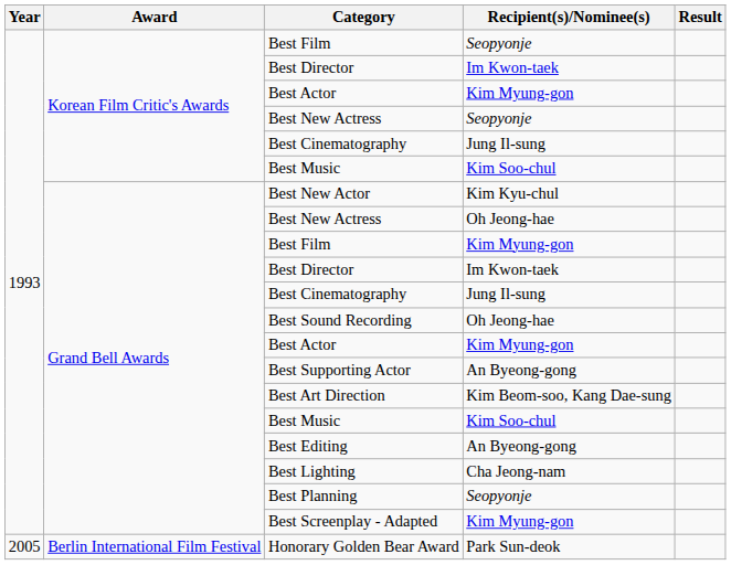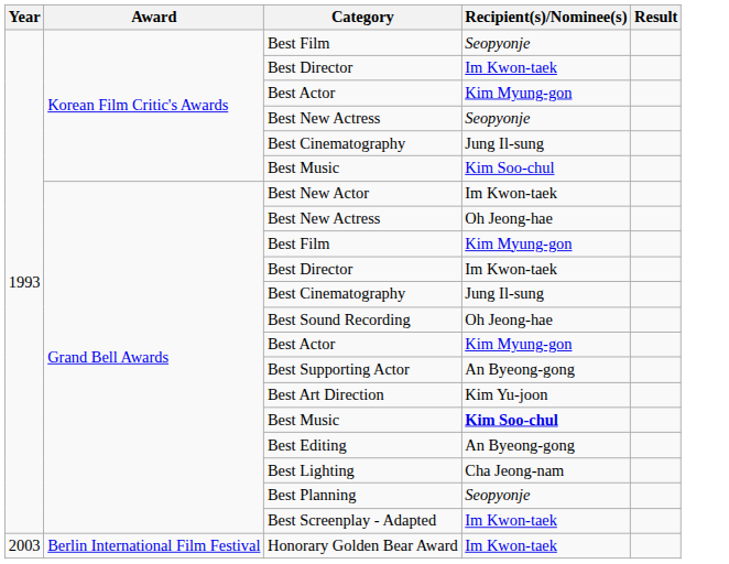 <table class="wikitable sortable">
 <tr>
 <th>Year</th>
 <th>Award</th>
 <th>Category</th>
 <th>Recipient(s)/Nominee(s)</th>
 <th>Result</th>
 </tr>
 <tr>
 <td rowspan="20">1993</td>
 <td rowspan="6"><a href='#'>Korean Film Critic's Awards</a></td>
 <td>Best Film</td>
 <td><em>Seopyonje</em></td>
 <td></td>
 </tr>
 <tr>
 <td>Best Director</td>
 <td><a href='#'>Im Kwon-taek</a></td>
 <td></td>
 </tr>
 <tr>
 <td>Best Actor</td>
 <td><a href='#'>Kim Myung-gon</a></td>
 <td></td>
 </tr>
 <tr>
 <td>Best New Actress</td>
 <td><em>Seopyonje</em></td>
 <td></td>
 </tr>
 <tr>
 <td>Best Cinematography</td>
 <td>Jung Il-sung</td>
 <td></td>
 </tr>
 <tr>
 <td>Best Music</td>
 <td><a href='#'>Kim Soo-chul</a></td>
 <td></td>
 </tr>
 <tr>
 <td rowspan="14"><a href='#'>Grand Bell Awards</a></td>
 <td>Best New Actor</td>
-<td>Kim Kyu-chul</td>
+<td>Im Kwon-taek</td>
 <td></td>
 </tr>
 <tr>
 <td>Best New Actress</td>
 <td>Oh Jeong-hae</td>
 <td></td>
 </tr>
 <tr>
 <td>Best Film</td>
 <td><a href='#'>Kim Myung-gon</a></td>
 <td></td>
 </tr>
 <tr>
 <td>Best Director</td>
 <td>Im Kwon-taek</td>
 <td></td>
 </tr>
 <tr>
 <td>Best Cinematography</td>
 <td>Jung Il-sung</td>
 <td></td>
 </tr>
 <tr>
 <td>Best Sound Recording</td>
 <td>Oh Jeong-hae</td>
 <td></td>
 </tr>
 <tr>
 <td>Best Actor</td>
 <td><a href='#'>Kim Myung-gon</a></td>
 <td></td>
 </tr>
 <tr>
 <td>Best Supporting Actor</td>
 <td>An Byeong-gong</td>
 <td></td>
 </tr>
 <tr>
 <td>Best Art Direction</td>
-<td>Kim Beom-soo, Kang Dae-sung</td>
+<td>Kim Yu-joon</td>
 <td></td>
 </tr>
 <tr>
 <td>Best Music</td>
-<td><a href='#'>Kim Soo-chul</a></td>
+<td><strong><a href='#'>Kim Soo-chul</a></strong></td>
 <td></td>
 </tr>
 <tr>
 <td>Best Editing</td>
 <td>An Byeong-gong</td>
 <td></td>
 </tr>
 <tr>
 <td>Best Lighting</td>
 <td>Cha Jeong-nam</td>
 <td></td>
 </tr>
 <tr>
 <td>Best Planning</td>
 <td><em>Seopyonje</em></td>
 <td></td>
 </tr>
 <tr>
 <td>Best Screenplay - Adapted</td>
-<td><a href='#'>Kim Myung-gon</a></td>
+<td><a href='#'>Im Kwon-taek</a></td>
 <td></td>
 </tr>
 <tr>
-<td>2005</td>
+<td>2003</td>
 <td><a href='#'>Berlin International Film Festival</a></td>
 <td>Honorary Golden Bear Award</td>
-<td>Park Sun-deok</td>
+<td><a href='#'>Im Kwon-taek</a></td>
 <td></td>
 </tr>
 </table>
